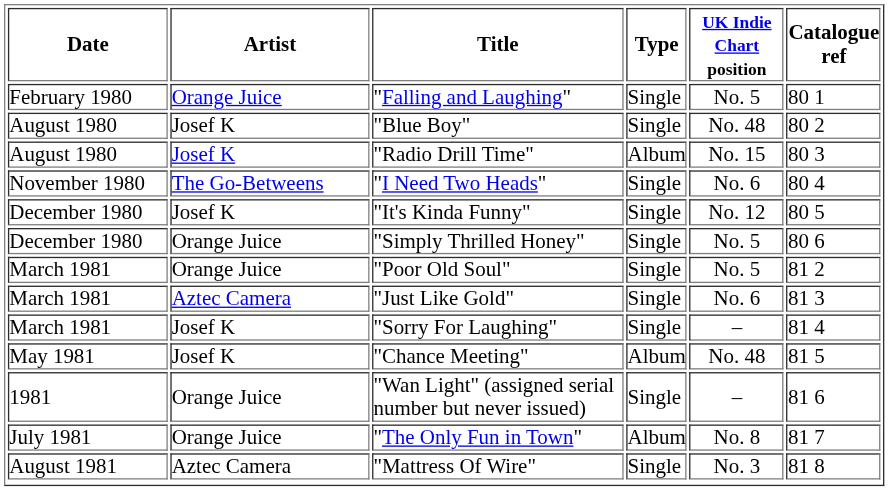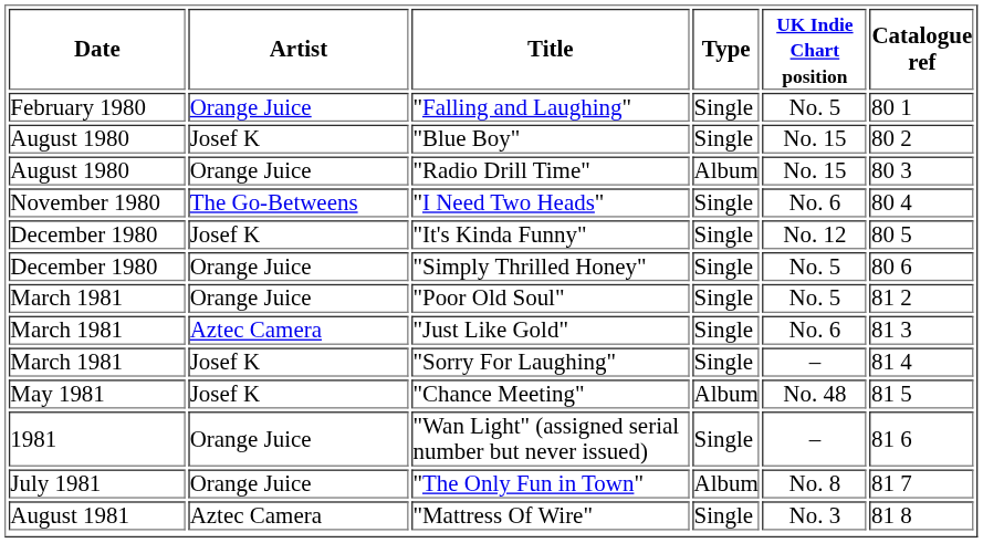 <table border="1" cellpadding="0">
 <tr>
 <th width="120"><strong>Date</strong></th>
 <th width="150"><strong>Artist</strong></th>
 <th width="190"><strong>Title</strong></th>
 <th width="30"><strong>Type</strong></th>
 <th width="70"><strong><small><a href='#'>UK Indie Chart</a> position</small></strong></th>
 <th width="70"><strong>Catalogue ref</strong></th>
 </tr>
 <tr>
 <td>February 1980</td>
 <td><a href='#'>Orange Juice</a></td>
 <td>"<a href='#'>Falling and Laughing</a>"</td>
 <td>Single</td>
 <td align="center">No. 5</td>
 <td>80 1</td>
 </tr>
 <tr>
 <td>August 1980</td>
 <td>Josef K</td>
 <td>"Blue Boy"</td>
 <td>Single</td>
-<td align="center">No. 48</td>
+<td align="center">No. 15</td>
 <td>80 2</td>
 </tr>
 <tr>
 <td>August 1980</td>
-<td><a href='#'>Josef K</a></td>
+<td>Orange Juice</td>
 <td>"Radio Drill Time"</td>
 <td>Album</td>
 <td align="center">No. 15</td>
 <td>80 3</td>
 </tr>
 <tr>
 <td>November 1980</td>
 <td><a href='#'>The Go-Betweens</a></td>
 <td>"<a href='#'>I Need Two Heads</a>"</td>
 <td>Single</td>
 <td align="center">No. 6</td>
 <td>80 4</td>
 </tr>
 <tr>
 <td>December 1980</td>
 <td>Josef K</td>
 <td>"It's Kinda Funny"</td>
 <td>Single</td>
 <td align="center">No. 12</td>
 <td>80 5</td>
 </tr>
 <tr>
 <td>December 1980</td>
 <td>Orange Juice</td>
 <td>"Simply Thrilled Honey"</td>
 <td>Single</td>
 <td align="center">No. 5</td>
 <td>80 6</td>
 </tr>
 <tr>
 <td>March 1981</td>
 <td>Orange Juice</td>
 <td>"Poor Old Soul"</td>
 <td>Single</td>
 <td align="center">No. 5</td>
 <td>81 2</td>
 </tr>
 <tr>
 <td>March 1981</td>
 <td><a href='#'>Aztec Camera</a></td>
 <td>"Just Like Gold"</td>
 <td>Single</td>
 <td align="center">No. 6</td>
 <td>81 3</td>
 </tr>
 <tr>
 <td>March 1981</td>
 <td>Josef K</td>
 <td>"Sorry For Laughing"</td>
 <td>Single</td>
 <td align="center">–</td>
 <td>81 4</td>
 </tr>
 <tr>
 <td>May 1981</td>
 <td>Josef K</td>
 <td>"Chance Meeting"</td>
 <td>Album</td>
 <td align="center">No. 48</td>
 <td>81 5</td>
 </tr>
 <tr>
 <td>1981</td>
 <td>Orange Juice</td>
 <td>"Wan Light" (assigned serial number but never issued)</td>
 <td>Single</td>
 <td align="center">–</td>
 <td>81 6</td>
 </tr>
 <tr>
 <td>July 1981</td>
 <td>Orange Juice</td>
 <td>"<a href='#'>The Only Fun in Town</a>"</td>
 <td>Album</td>
 <td align="center">No. 8</td>
 <td>81 7</td>
 </tr>
 <tr>
 <td>August 1981</td>
 <td>Aztec Camera</td>
 <td>"Mattress Of Wire"</td>
 <td>Single</td>
 <td align="center">No. 3</td>
 <td>81 8</td>
 </tr>
 <tr>
 </tr>
 </table>
